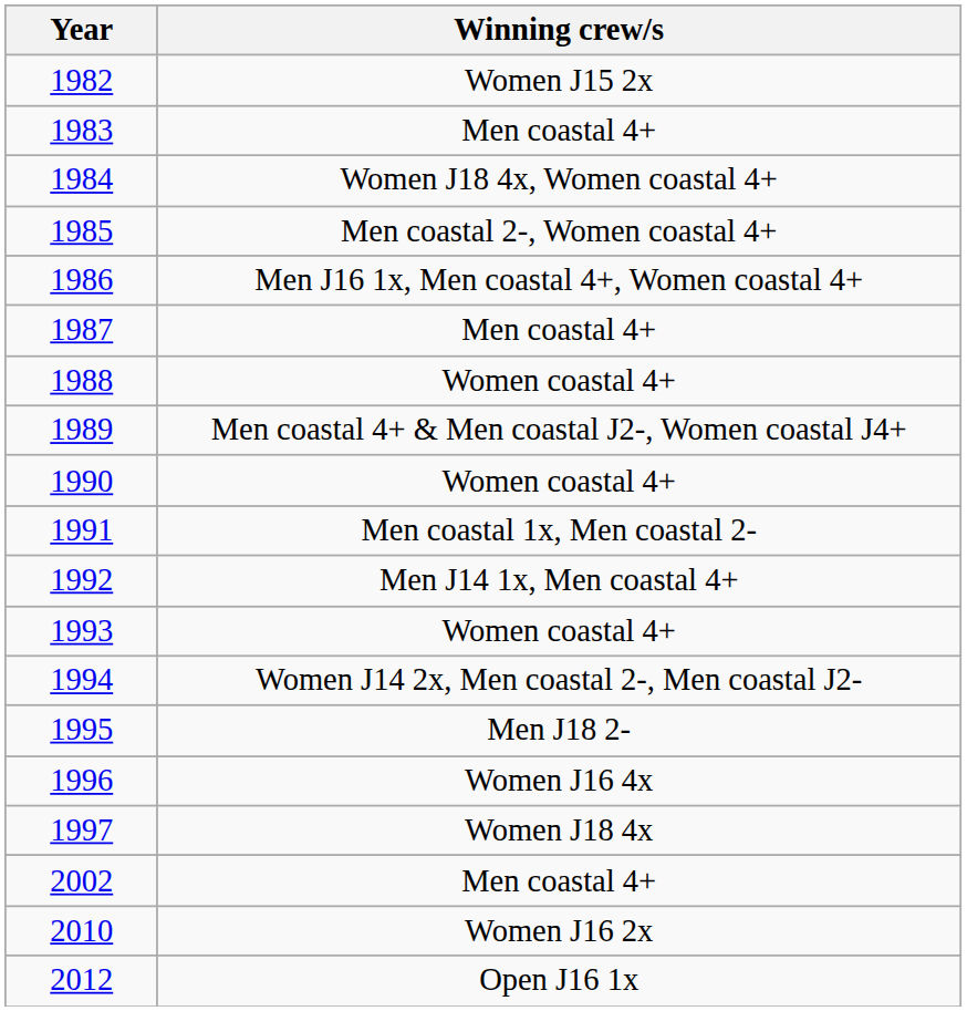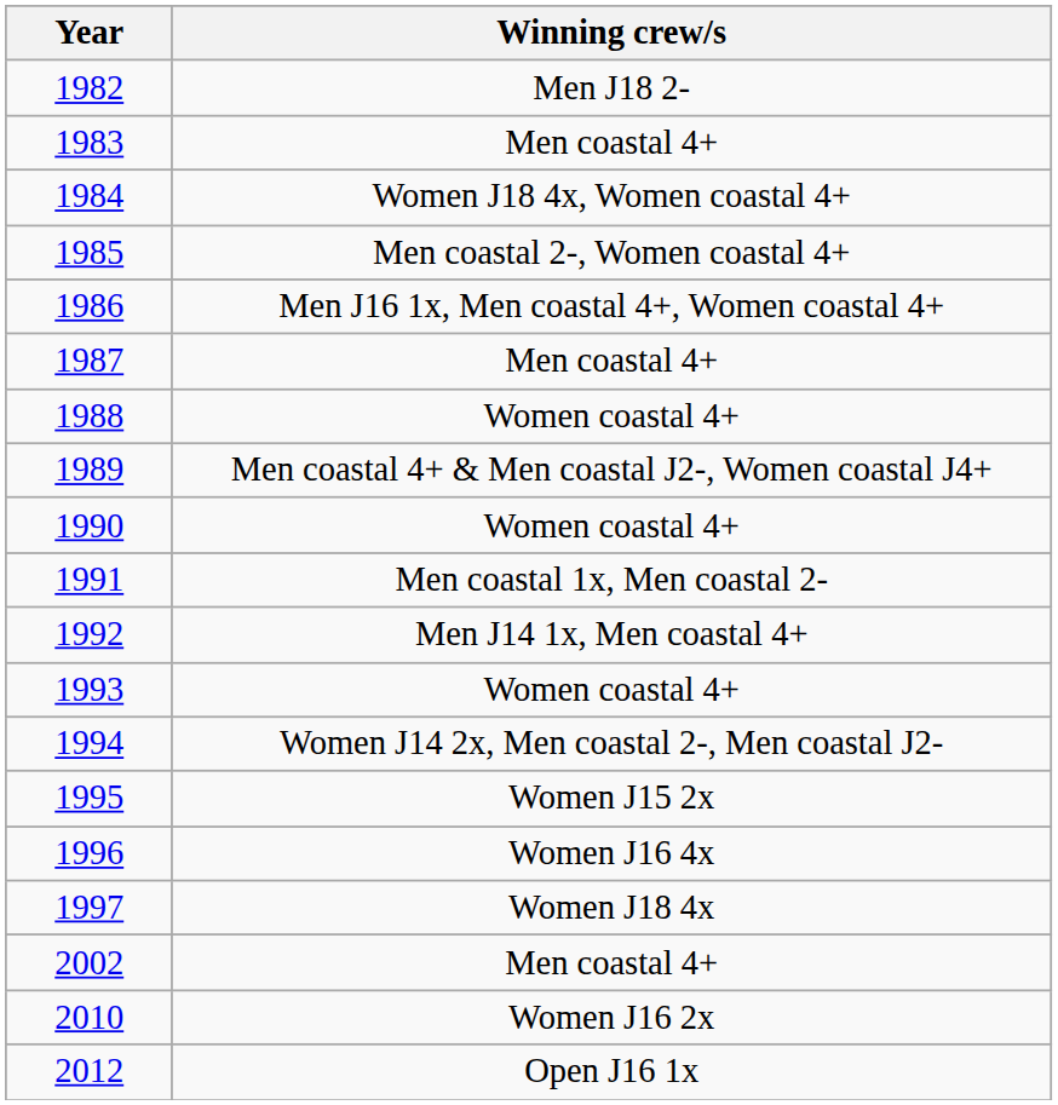 <table class="wikitable" style="text-align:center">
 <tr>
 <th width=70>Year</th>
 <th width=400>Winning crew/s</th>
 </tr>
 <tr>
 <td><a href='#'>1982</a></td>
-<td>Women J15 2x</td>
+<td>Men J18 2-</td>
 </tr>
 <tr>
 <td><a href='#'>1983</a></td>
 <td>Men coastal 4+</td>
 </tr>
 <tr>
 <td><a href='#'>1984</a></td>
 <td>Women J18 4x, Women coastal 4+</td>
 </tr>
 <tr>
 <td><a href='#'>1985</a></td>
 <td>Men coastal 2-, Women coastal 4+ </td>
 </tr>
 <tr>
 <td><a href='#'>1986</a></td>
 <td>Men J16 1x, Men coastal 4+, Women coastal 4+</td>
 </tr>
 <tr>
 <td><a href='#'>1987</a></td>
 <td>Men coastal 4+</td>
 </tr>
 <tr>
 <td><a href='#'>1988</a></td>
 <td>Women coastal 4+ </td>
 </tr>
 <tr>
 <td><a href='#'>1989</a></td>
 <td>Men coastal 4+ & Men coastal J2-, Women coastal J4+</td>
 </tr>
 <tr>
 <td><a href='#'>1990</a></td>
 <td>Women  coastal 4+</td>
 </tr>
 <tr>
 <td><a href='#'>1991</a></td>
 <td>Men coastal 1x, Men coastal 2-</td>
 </tr>
 <tr>
 <td><a href='#'>1992</a></td>
 <td>Men J14 1x, Men coastal 4+</td>
 </tr>
 <tr>
 <td><a href='#'>1993</a></td>
 <td>Women coastal 4+</td>
 </tr>
 <tr>
 <td><a href='#'>1994</a></td>
 <td>Women J14 2x, Men coastal 2-, Men coastal J2-</td>
 </tr>
 <tr>
 <td><a href='#'>1995</a></td>
-<td>Men J18 2-</td>
+<td>Women J15 2x</td>
 </tr>
 <tr>
 <td><a href='#'>1996</a></td>
 <td>Women J16 4x </td>
 </tr>
 <tr>
 <td><a href='#'>1997</a></td>
 <td>Women J18 4x </td>
 </tr>
 <tr>
 <td><a href='#'>2002</a></td>
 <td>Men coastal 4+</td>
 </tr>
 <tr>
 <td><a href='#'>2010</a></td>
 <td>Women J16 2x </td>
 </tr>
 <tr>
 <td><a href='#'>2012</a></td>
 <td>Open J16 1x</td>
 </tr>
 </table>
